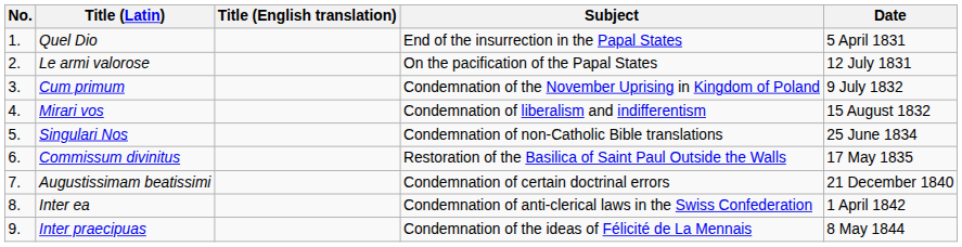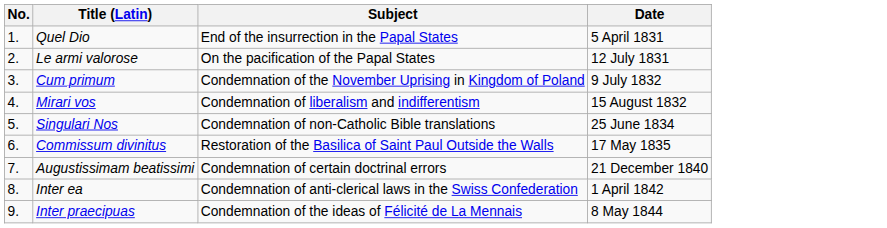 <table class="wikitable">
 <tr>
 <th>No.</th>
 <th>Title (<a href='#'>Latin</a>)</th>
-<th>Title (English translation)</th>
 <th>Subject</th>
 <th>Date</th>
 </tr>
 <tr>
 <td>1.</td>
 <td><em>Quel Dio</em></td>
-<td></td>
 <td>End of the insurrection in the <a href='#'>Papal States</a></td>
 <td>5 April 1831</td>
 </tr>
 <tr>
 <td>2.</td>
 <td><em>Le armi valorose</em></td>
-<td></td>
 <td>On the pacification of the Papal States</td>
 <td>12 July 1831</td>
 </tr>
 <tr>
 <td>3.</td>
 <td><em><a href='#'>Cum primum</a></em></td>
-<td></td>
 <td>Condemnation of the <a href='#'>November Uprising</a> in <a href='#'>Kingdom of Poland</a></td>
 <td>9 July 1832</td>
 </tr>
 <tr>
 <td>4.</td>
 <td><em><a href='#'>Mirari vos</a></em></td>
-<td></td>
 <td>Condemnation of <a href='#'>liberalism</a> and <a href='#'>indifferentism</a></td>
 <td>15 August 1832</td>
 </tr>
 <tr>
 <td>5.</td>
 <td><em><a href='#'>Singulari Nos</a></em></td>
-<td></td>
 <td>Condemnation of non-Catholic Bible translations</td>
 <td>25 June 1834</td>
 </tr>
 <tr>
 <td>6.</td>
 <td><em><a href='#'>Commissum divinitus</a></em></td>
-<td></td>
 <td>Restoration of the <a href='#'>Basilica of Saint Paul Outside the Walls</a></td>
 <td>17 May 1835</td>
 </tr>
 <tr>
 <td>7.</td>
 <td><em>Augustissimam beatissimi</em></td>
-<td></td>
 <td>Condemnation of certain doctrinal errors</td>
 <td>21 December 1840</td>
 </tr>
 <tr>
 <td>8.</td>
 <td><em>Inter ea</em></td>
-<td></td>
 <td>Condemnation of anti-clerical laws in the <a href='#'>Swiss Confederation</a></td>
 <td>1 April 1842</td>
 </tr>
 <tr>
 <td>9.</td>
 <td><em><a href='#'>Inter praecipuas</a></em></td>
-<td></td>
 <td>Condemnation of the ideas of <a href='#'>Félicité de La Mennais</a></td>
 <td>8 May 1844</td>
 </tr>
 </table>
